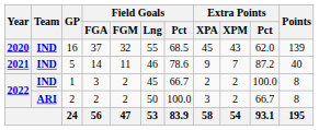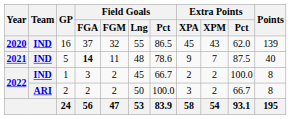 <table class="wikitable" style="text-align:center;">
 <tr>
 <th rowspan="2">Year</th>
 <th rowspan="2">Team</th>
 <th rowspan="2">GP</th>
 <th colspan="4">Field Goals</th>
 <th colspan="3">Extra Points</th>
 <th rowspan="2">Points</th>
 </tr>
 <tr>
 <th>FGA</th>
 <th>FGM</th>
 <th>Lng</th>
 <th>Pct</th>
 <th>XPA</th>
 <th>XPM</th>
 <th>Pct</th>
 </tr>
 <tr>
 <th><a href='#'>2020</a></th>
 <th><a href='#'>IND</a></th>
 <td>16</td>
 <td>37</td>
 <td>32</td>
 <td>55</td>
-<td>68.5</td>
+<td>86.5</td>
 <td>45</td>
 <td>43</td>
 <td>62.0</td>
 <td>139</td>
 </tr>
 <tr>
 <th><a href='#'>2021</a></th>
 <th><a href='#'>IND</a></th>
 <td>5</td>
-<td>14</td>
+<td><strong>14</strong></td>
 <td>11</td>
-<td>46</td>
+<td>48</td>
 <td>78.6</td>
 <td>9</td>
 <td>7</td>
-<td>87.2</td>
+<td>87.5</td>
 <td>40</td>
 </tr>
 <tr>
 <th rowspan="2"><a href='#'>2022</a></th>
 <th><a href='#'>IND</a></th>
 <td>1</td>
 <td>3</td>
 <td>2</td>
 <td>45</td>
 <td>66.7</td>
 <td>2</td>
 <td>2</td>
 <td>100.0</td>
 <td>8</td>
 </tr>
 <tr>
 <th><a href='#'>ARI</a></th>
 <td>2</td>
 <td>2</td>
 <td>2</td>
 <td>50</td>
 <td>100.0</td>
 <td>3</td>
 <td>2</td>
 <td>66.7</td>
 <td>8</td>
 </tr>
 <tr>
 <th colspan="2"></th>
 <th>24</th>
 <th>56</th>
 <th>47</th>
 <th>53</th>
 <th>83.9</th>
 <th>58</th>
 <th>54</th>
 <th>93.1</th>
 <th>195</th>
 </tr>
 </table>
